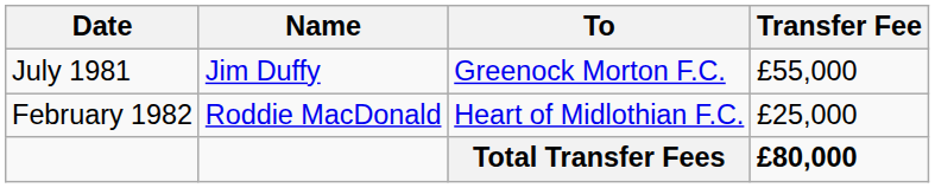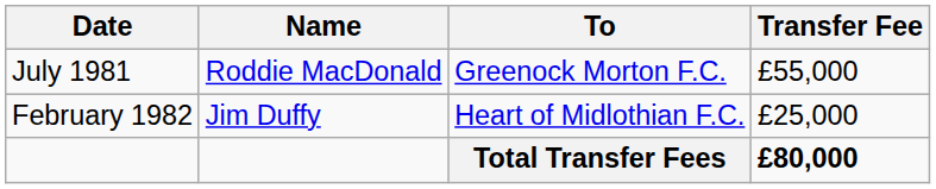 <table class="wikitable sortable">
 <tr>
 <th>Date</th>
 <th>Name</th>
 <th>To</th>
 <th>Transfer Fee</th>
 </tr>
 <tr>
 <td>July 1981</td>
-<td><a href='#'>Jim Duffy</a></td>
+<td><a href='#'>Roddie MacDonald</a></td>
 <td><a href='#'>Greenock Morton F.C.</a></td>
 <td>£55,000</td>
 </tr>
 <tr>
 <td>February 1982</td>
-<td><a href='#'>Roddie MacDonald</a></td>
+<td><a href='#'>Jim Duffy</a></td>
 <td><a href='#'>Heart of Midlothian F.C.</a></td>
 <td>£25,000</td>
 </tr>
 <tr>
 <td></td>
 <td></td>
 <th>Total Transfer Fees</th>
 <td><strong>£80,000</strong></td>
 </tr>
 </table>
